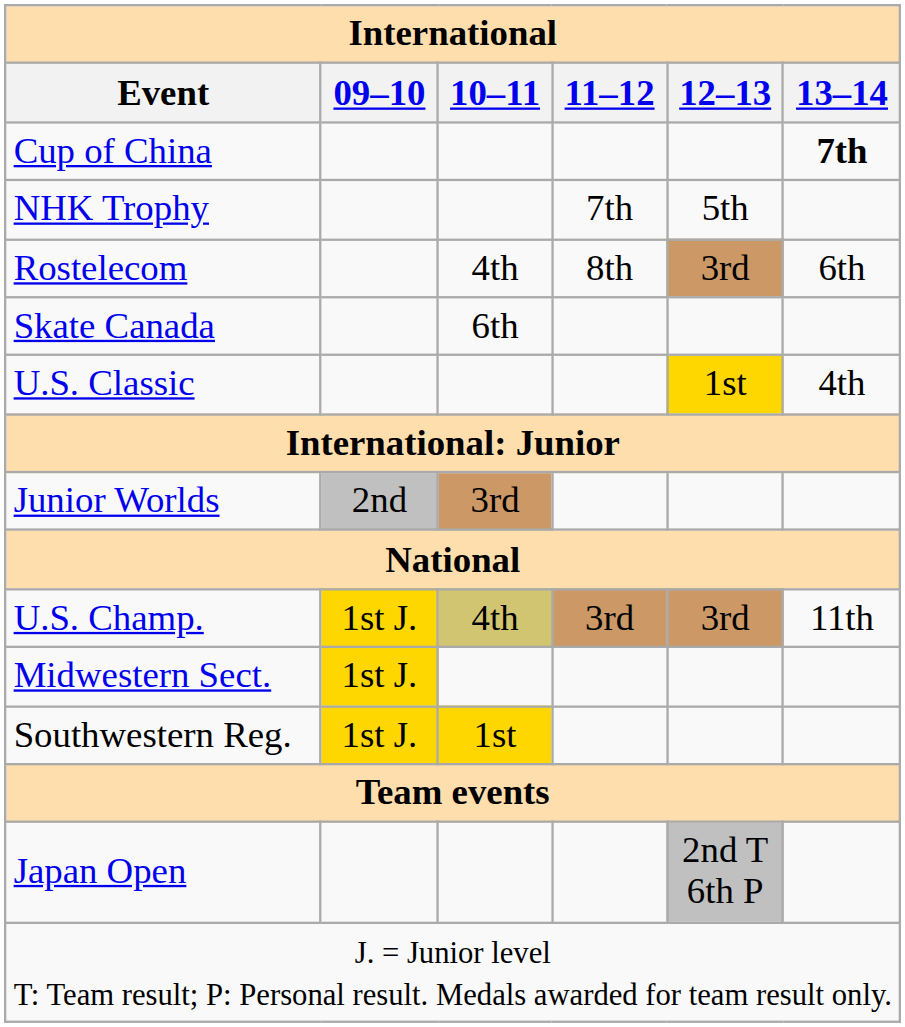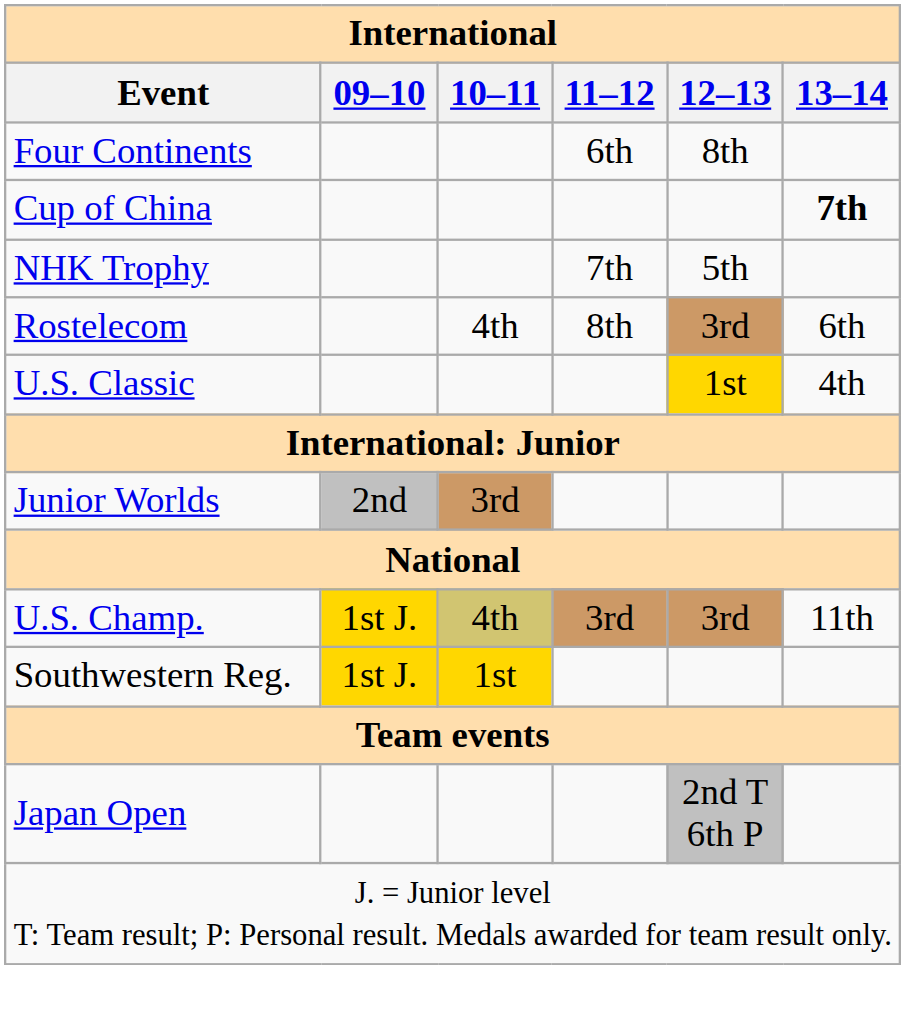 <table class="wikitable" style="text-align:center">
 <tr>
 <th style="background-color: #ffdead; " colspan=6 align=center>International</th>
 </tr>
 <tr>
 <th>Event</th>
 <th><a href='#'>09–10</a></th>
 <th><a href='#'>10–11</a></th>
 <th><a href='#'>11–12</a></th>
 <th><a href='#'>12–13</a></th>
 <th><a href='#'>13–14</a></th>
+</tr>
+<tr>
+<td align=left><a href='#'>Four Continents</a></td>
+<td></td>
+<td></td>
+<td>6th</td>
+<td>8th</td>
+<td></td>
 </tr>
 <tr>
 <td align=left> <a href='#'>Cup of China</a></td>
 <td></td>
 <td></td>
 <td></td>
 <td></td>
 <td><strong>7th</strong></td>
 </tr>
 <tr>
 <td align=left> <a href='#'>NHK Trophy</a></td>
 <td></td>
 <td></td>
 <td>7th</td>
 <td>5th</td>
 <td></td>
 </tr>
 <tr>
 <td align=left> <a href='#'>Rostelecom</a></td>
 <td></td>
 <td>4th</td>
 <td>8th</td>
 <td bgcolor=cc9966>3rd</td>
 <td>6th</td>
-</tr>
-<tr>
-<td align=left> <a href='#'>Skate Canada</a></td>
-<td></td>
-<td>6th</td>
-<td></td>
-<td></td>
-<td></td>
 </tr>
 <tr>
 <td align=left><a href='#'>U.S. Classic</a></td>
 <td></td>
 <td></td>
 <td></td>
 <td bgcolor=gold>1st</td>
 <td>4th</td>
 </tr>
 <tr>
 <th style="background-color: #ffdead; " colspan=6 align=center>International: Junior</th>
 </tr>
 <tr>
 <td align=left><a href='#'>Junior Worlds</a></td>
 <td bgcolor=silver>2nd</td>
 <td bgcolor=cc9966>3rd</td>
 <td></td>
 <td></td>
 <td></td>
 </tr>
 <tr>
 <th style="background-color: #ffdead; " colspan=6 align=center>National</th>
 </tr>
 <tr>
 <td align=left><a href='#'>U.S. Champ.</a></td>
 <td bgcolor=gold>1st J.</td>
 <td bgcolor=d1c571>4th</td>
 <td bgcolor=cc9966>3rd</td>
 <td bgcolor=cc9966>3rd</td>
 <td>11th</td>
 </tr>
 <tr>
-<td align=left><a href='#'>Midwestern Sect.</a></td>
-<td bgcolor=gold>1st J.</td>
-<td></td>
-<td></td>
-<td></td>
-<td></td>
-</tr>
-<tr>
 <td align=left>Southwestern Reg.</td>
 <td bgcolor=gold>1st J.</td>
 <td bgcolor=gold>1st</td>
 <td></td>
 <td></td>
 <td></td>
 </tr>
 <tr>
 <th style="background-color: #ffdead; " colspan=6 align=center>Team events</th>
 </tr>
 <tr>
 <td align=left><a href='#'>Japan Open</a></td>
 <td></td>
 <td></td>
 <td></td>
 <td bgcolor=silver>2nd T<br>6th P</td>
 <td></td>
 </tr>
 <tr>
 <td colspan=6 align=center><small> J. = Junior level <br> T: Team result; P: Personal result. Medals awarded for team result only. </small></td>
 </tr>
 </table>
